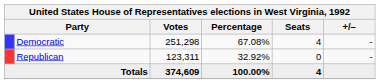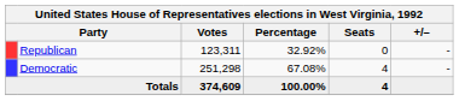 <table class="wikitable" style="font-size: 95%;">
 <tr>
 <th colspan="6">United States House of Representatives elections in West Virginia, 1992</th>
 </tr>
 <tr>
 <th colspan=2 style="width: 15em">Party</th>
 <th style="width: 5em">Votes</th>
 <th style="width: 7em">Percentage</th>
 <th style="width: 5em">Seats</th>
 <th style="width: 5em">+/–</th>
 </tr>
 <tr>
+<th style="background-color:#FF3333; width: 3px"></th>
+<td style="width: 130p8x"><a href='#'>Republican</a></td>
+<td align="right">123,311</td>
+<td align="right">32.92%</td>
+<td align="right">0</td>
+<td align="right">-</td>
+</tr>
+<tr>
 <th style="background-color:#3333FF; width: 3px"></th>
 <td style="width: 130px"><a href='#'>Democratic</a></td>
 <td align="right">251,298</td>
 <td align="right">67.08%</td>
 <td align="right">4</td>
-<td align="right">-</td>
-</tr>
-<tr>
-<th style="background-color:#FF3333; width: 3px"></th>
-<td style="width: 130p8x"><a href='#'>Republican</a></td>
-<td align="right">123,311</td>
-<td align="right">32.92%</td>
-<td align="right">0</td>
 <td align="right">-</td>
 </tr>
 <tr bgcolor="#EEEEEE">
 <td colspan="2" align="right"><strong>Totals</strong></td>
 <td align="right"><strong>374,609</strong></td>
 <td align="right"><strong>100.00%</strong></td>
 <td align="right"><strong>4</strong></td>
 <td align="right"></td>
 </tr>
 <tr bgcolor="#EEEEEE">
 </tr>
 </table>
